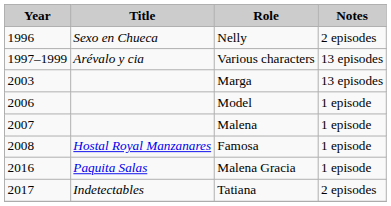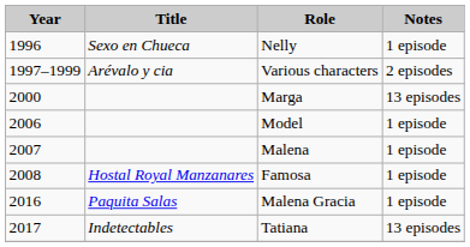 <table class="wikitable" style="font-size:90%;">
 <tr>
 <th style="background: #CCCCCC;">Year</th>
 <th style="background: #CCCCCC;">Title</th>
 <th style="background: #CCCCCC;">Role</th>
 <th style="background: #CCCCCC;">Notes</th>
 </tr>
 <tr>
 <td>1996</td>
 <td><em>Sexo en Chueca</em></td>
 <td>Nelly</td>
-<td>2 episodes</td>
+<td>1 episode</td>
 </tr>
 <tr>
 <td>1997–1999</td>
 <td><em>Arévalo y cia</em></td>
 <td>Various characters</td>
-<td>13 episodes</td>
+<td>2 episodes</td>
 </tr>
 <tr>
-<td>2003</td>
+<td>2000</td>
 <td><em></em></td>
 <td>Marga</td>
 <td>13 episodes</td>
 </tr>
 <tr>
 <td>2006</td>
 <td><em></em></td>
 <td>Model</td>
 <td>1 episode</td>
 </tr>
 <tr>
 <td>2007</td>
 <td><em></em></td>
 <td>Malena</td>
 <td>1 episode</td>
 </tr>
 <tr>
 <td>2008</td>
 <td><em><a href='#'>Hostal Royal Manzanares</a></em></td>
 <td>Famosa</td>
 <td>1 episode</td>
 </tr>
 <tr>
 <td>2016</td>
 <td><em><a href='#'>Paquita Salas</a></em></td>
 <td>Malena Gracia</td>
 <td>1 episode</td>
 </tr>
 <tr>
 <td>2017</td>
 <td><em>Indetectables</em></td>
 <td>Tatiana</td>
-<td>2 episodes</td>
+<td>13 episodes</td>
 </tr>
 <tr>
 </tr>
 </table>
